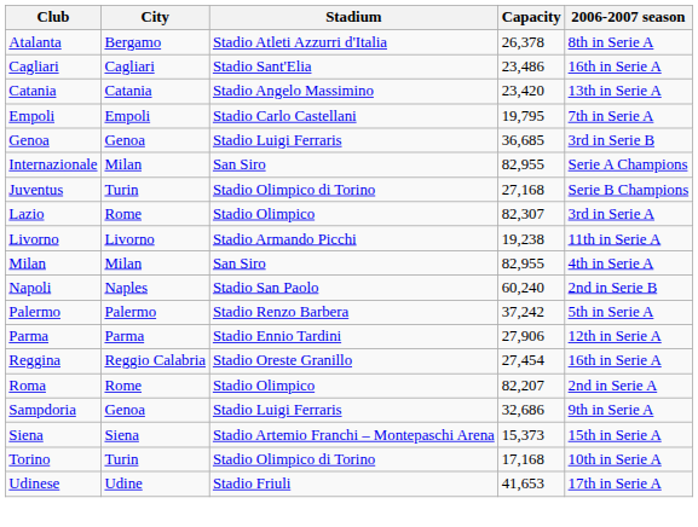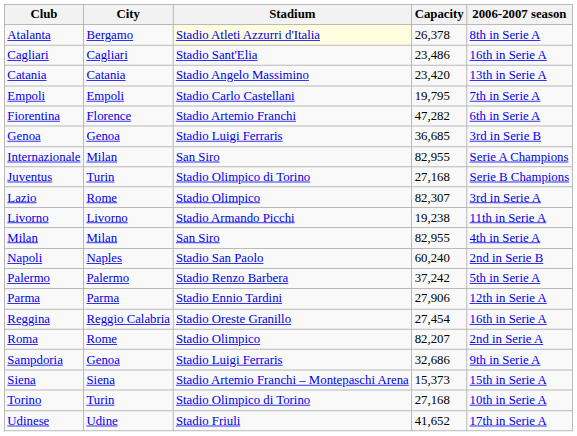 <table class="wikitable sortable">
 <tr>
 <th>Club</th>
 <th>City</th>
 <th>Stadium</th>
 <th>Capacity</th>
 <th>2006-2007 season</th>
 </tr>
 <tr>
 <td><a href='#'>Atalanta</a></td>
 <td><a href='#'>Bergamo</a></td>
-<td><a href='#'>Stadio Atleti Azzurri d'Italia</a></td>
+<td style="background: lightyellow;"><a href='#'>Stadio Atleti Azzurri d'Italia</a></td>
 <td>26,378</td>
 <td><a href='#'>8th in Serie A</a></td>
 </tr>
 <tr>
 <td><a href='#'>Cagliari</a></td>
 <td><a href='#'>Cagliari</a></td>
 <td><a href='#'>Stadio Sant'Elia</a></td>
 <td>23,486</td>
 <td><a href='#'>16th in Serie A</a></td>
 </tr>
 <tr>
 <td><a href='#'>Catania</a></td>
 <td><a href='#'>Catania</a></td>
 <td><a href='#'>Stadio Angelo Massimino</a></td>
 <td>23,420</td>
 <td><a href='#'>13th in Serie A</a></td>
 </tr>
 <tr>
 <td><a href='#'>Empoli</a></td>
 <td><a href='#'>Empoli</a></td>
 <td><a href='#'>Stadio Carlo Castellani</a></td>
 <td>19,795</td>
 <td><a href='#'>7th in Serie A</a></td>
+</tr>
+<tr>
+<td><a href='#'>Fiorentina</a></td>
+<td><a href='#'>Florence</a></td>
+<td><a href='#'>Stadio Artemio Franchi</a></td>
+<td>47,282</td>
+<td><a href='#'>6th in Serie A</a></td>
 </tr>
 <tr>
 <td><a href='#'>Genoa</a></td>
 <td><a href='#'>Genoa</a></td>
 <td><a href='#'>Stadio Luigi Ferraris</a></td>
 <td>36,685</td>
 <td><a href='#'>3rd in Serie B</a></td>
 </tr>
 <tr>
 <td><a href='#'>Internazionale</a></td>
 <td><a href='#'>Milan</a></td>
 <td><a href='#'>San Siro</a></td>
 <td>82,955</td>
 <td><a href='#'>Serie A Champions</a></td>
 </tr>
 <tr>
 <td><a href='#'>Juventus</a></td>
 <td><a href='#'>Turin</a></td>
 <td><a href='#'>Stadio Olimpico di Torino</a></td>
 <td>27,168</td>
 <td><a href='#'>Serie B Champions</a></td>
 </tr>
 <tr>
 <td><a href='#'>Lazio</a></td>
 <td><a href='#'>Rome</a></td>
 <td><a href='#'>Stadio Olimpico</a></td>
 <td>82,307</td>
 <td><a href='#'>3rd in Serie A</a></td>
 </tr>
 <tr>
 <td><a href='#'>Livorno</a></td>
 <td><a href='#'>Livorno</a></td>
 <td><a href='#'>Stadio Armando Picchi</a></td>
 <td>19,238</td>
 <td><a href='#'>11th in Serie A</a></td>
 </tr>
 <tr>
 <td><a href='#'>Milan</a></td>
 <td><a href='#'>Milan</a></td>
 <td><a href='#'>San Siro</a></td>
 <td>82,955</td>
 <td><a href='#'>4th in Serie A</a></td>
 </tr>
 <tr>
 <td><a href='#'>Napoli</a></td>
 <td><a href='#'>Naples</a></td>
 <td><a href='#'>Stadio San Paolo</a></td>
 <td>60,240</td>
 <td><a href='#'>2nd in Serie B</a></td>
 </tr>
 <tr>
 <td><a href='#'>Palermo</a></td>
 <td><a href='#'>Palermo</a></td>
 <td><a href='#'>Stadio Renzo Barbera</a></td>
 <td>37,242</td>
 <td><a href='#'>5th in Serie A</a></td>
 </tr>
 <tr>
 <td><a href='#'>Parma</a></td>
 <td><a href='#'>Parma</a></td>
 <td><a href='#'>Stadio Ennio Tardini</a></td>
 <td>27,906</td>
 <td><a href='#'>12th in Serie A</a></td>
 </tr>
 <tr>
 <td><a href='#'>Reggina</a></td>
 <td><a href='#'>Reggio Calabria</a></td>
 <td><a href='#'>Stadio Oreste Granillo</a></td>
 <td>27,454</td>
 <td><a href='#'>16th in Serie A</a></td>
 </tr>
 <tr>
 <td><a href='#'>Roma</a></td>
 <td><a href='#'>Rome</a></td>
 <td><a href='#'>Stadio Olimpico</a></td>
 <td>82,207</td>
 <td><a href='#'>2nd in Serie A</a></td>
 </tr>
 <tr>
 <td><a href='#'>Sampdoria</a></td>
 <td><a href='#'>Genoa</a></td>
 <td><a href='#'>Stadio Luigi Ferraris</a></td>
 <td>32,686</td>
 <td><a href='#'>9th in Serie A</a></td>
 </tr>
 <tr>
 <td><a href='#'>Siena</a></td>
 <td><a href='#'>Siena</a></td>
 <td><a href='#'>Stadio Artemio Franchi – Montepaschi Arena</a></td>
 <td>15,373</td>
 <td><a href='#'>15th in Serie A</a></td>
 </tr>
 <tr>
 <td><a href='#'>Torino</a></td>
 <td><a href='#'>Turin</a></td>
 <td><a href='#'>Stadio Olimpico di Torino</a></td>
-<td>17,168</td>
+<td>27,168</td>
 <td><a href='#'>10th in Serie A</a></td>
 </tr>
 <tr>
 <td><a href='#'>Udinese</a></td>
 <td><a href='#'>Udine</a></td>
 <td><a href='#'>Stadio Friuli</a></td>
-<td>41,653</td>
+<td>41,652</td>
 <td><a href='#'>17th in Serie A</a></td>
 </tr>
 </table>
